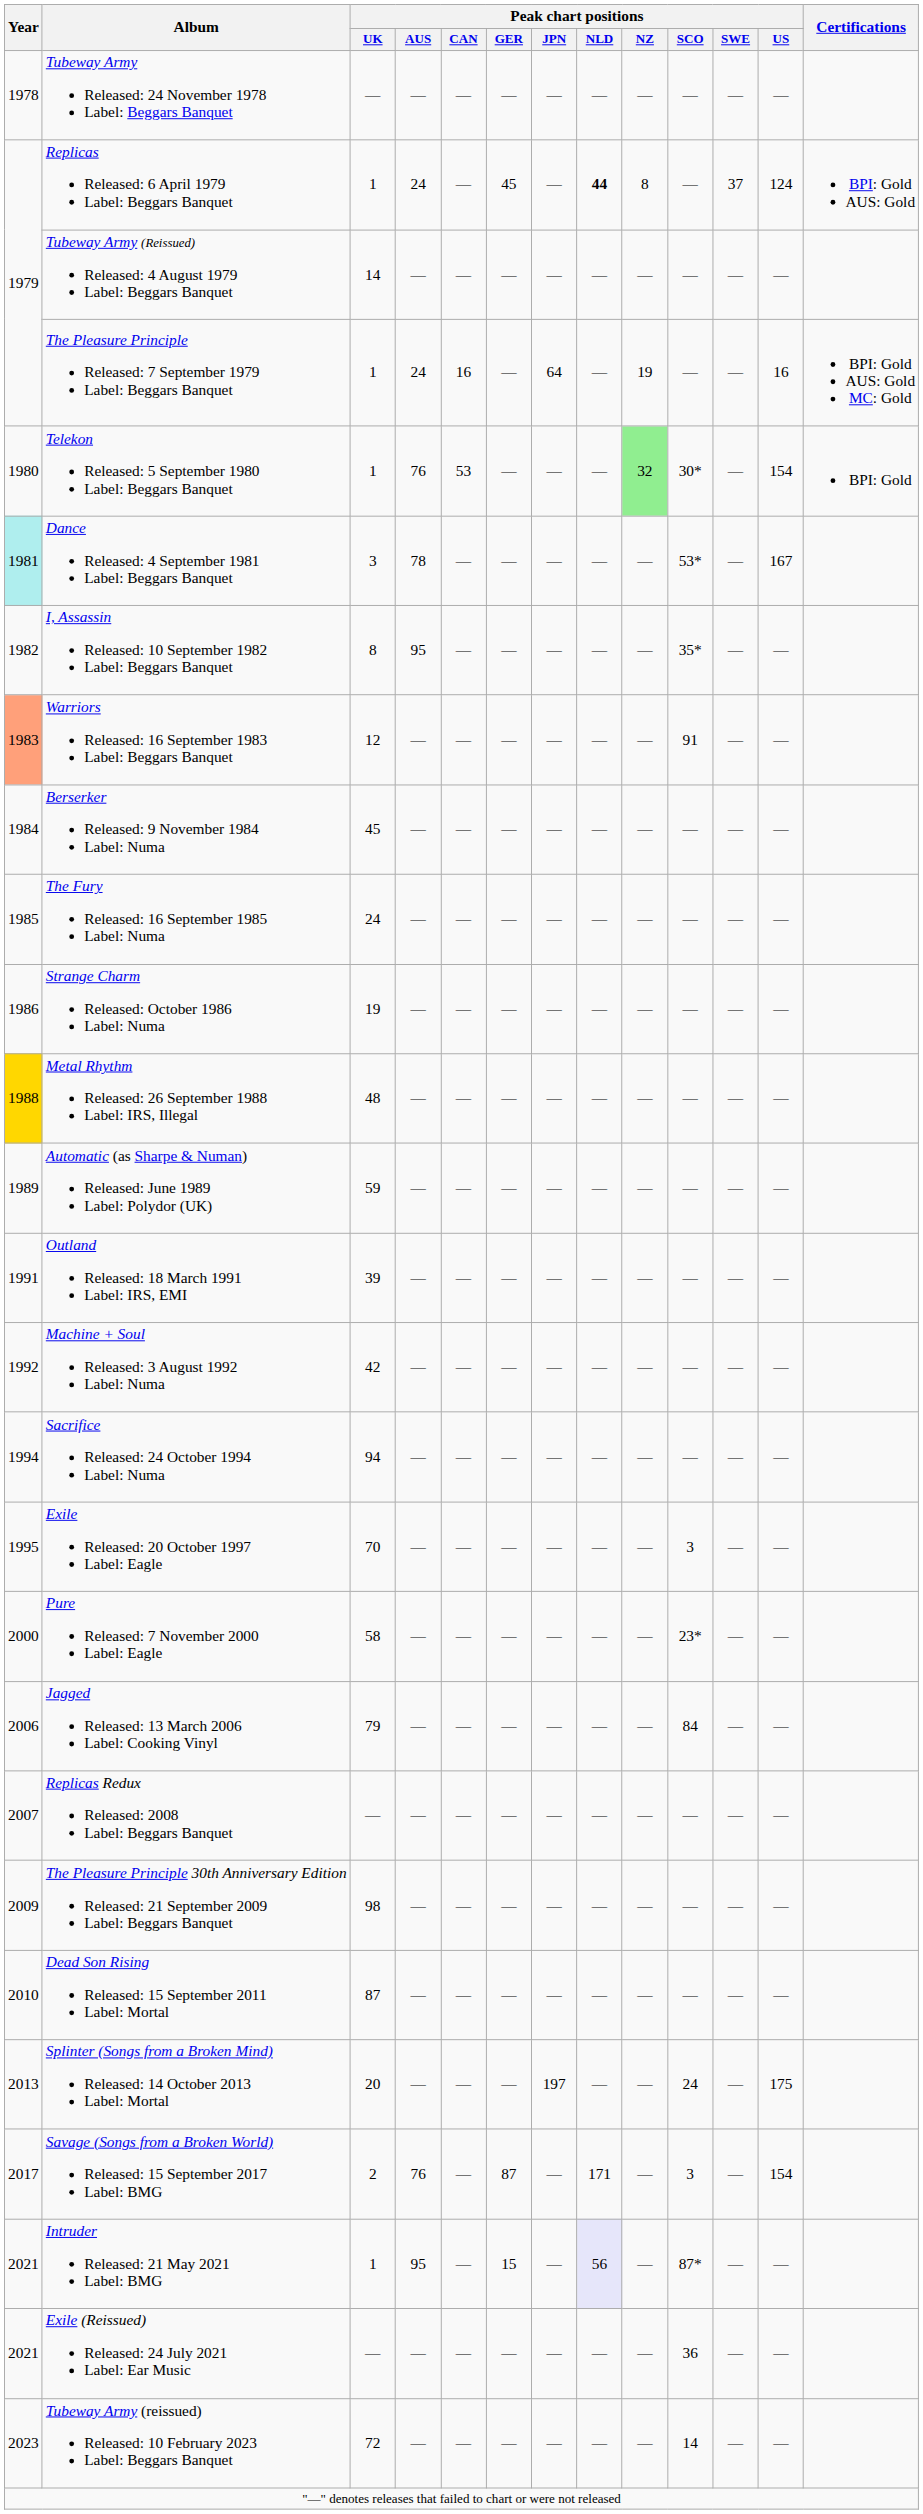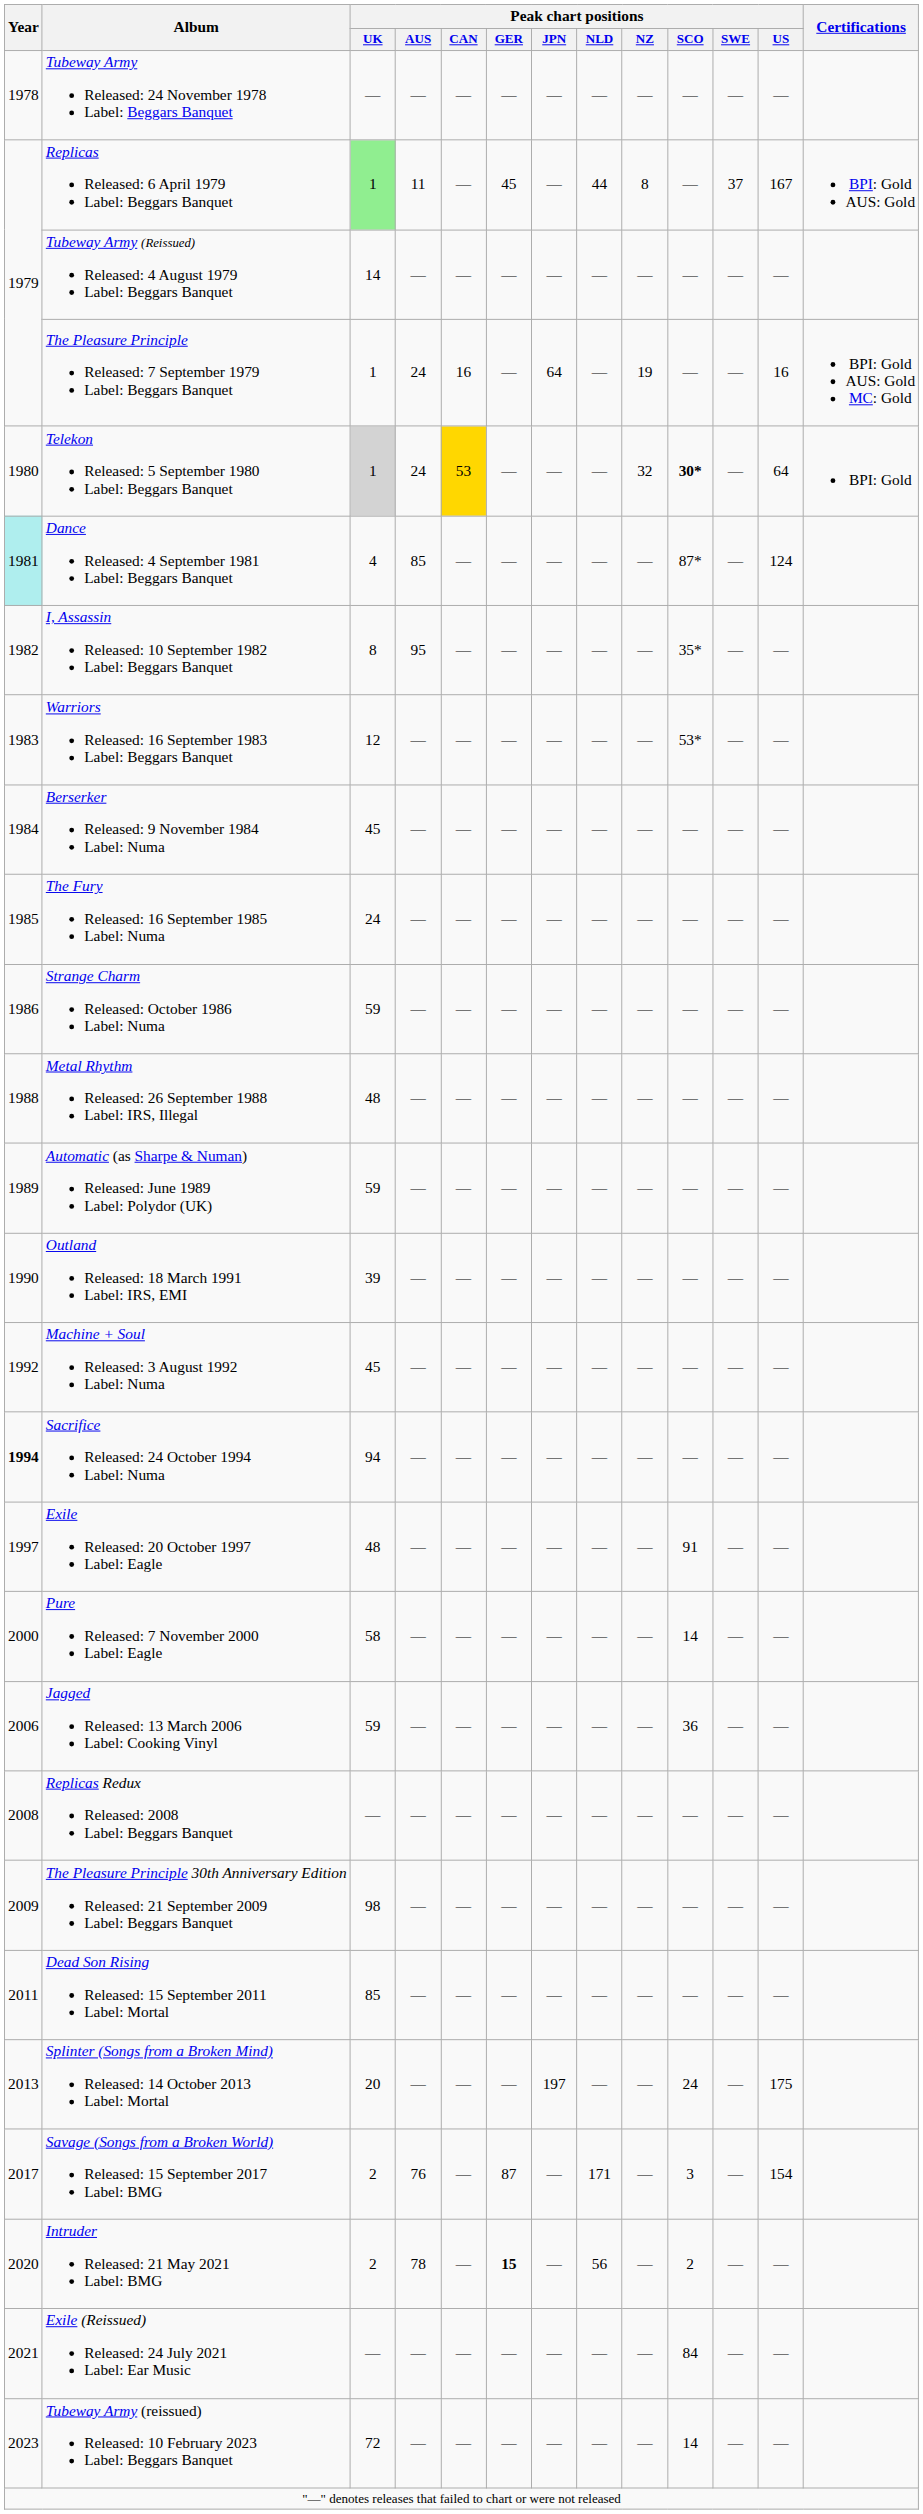 <table class="wikitable" style="text-align:center;">
 <tr>
 <th rowspan="2">Year</th>
 <th rowspan="2">Album</th>
 <th colspan="10">Peak chart positions</th>
 <th rowspan="2"><a href='#'>Certifications</a></th>
 </tr>
 <tr>
 <th style="width:3em;font-size:85%;"><a href='#'>UK</a><br></th>
 <th style="width:3em;font-size:85%;"><a href='#'>AUS</a><br></th>
 <th style="width:3em;font-size:85%;"><a href='#'>CAN</a><br></th>
 <th style="width:3em;font-size:85%;"><a href='#'>GER</a><br></th>
 <th style="width:3em;font-size:85%;"><a href='#'>JPN</a><br></th>
 <th style="width:3em;font-size:85%;"><a href='#'>NLD</a><br></th>
 <th style="width:3em;font-size:85%;"><a href='#'>NZ</a><br></th>
 <th style="width:3em;font-size:85%;"><a href='#'>SCO</a><br></th>
 <th style="width:3em;font-size:85%;"><a href='#'>SWE</a><br></th>
 <th style="width:3em;font-size:85%;"><a href='#'>US</a><br></th>
 </tr>
 <tr>
 <td>1978</td>
 <td align="left"><em><a href='#'>Tubeway Army</a></em><br><ul><li>Released: 24 November 1978</li><li>Label: <a href='#'>Beggars Banquet</a></li></ul></td>
 <td>—</td>
 <td>—</td>
 <td>—</td>
 <td>—</td>
 <td>—</td>
 <td>—</td>
 <td>—</td>
 <td>—</td>
 <td>—</td>
 <td>—</td>
 <td></td>
 </tr>
 <tr>
 <td rowspan="3">1979</td>
 <td align="left"><em><a href='#'>Replicas</a></em><br><ul><li>Released: 6 April 1979</li><li>Label: Beggars Banquet</li></ul></td>
-<td>1</td>
-<td>24</td>
+<td style="background: lightgreen;">1</td>
+<td>11</td>
 <td>—</td>
 <td>45</td>
 <td>—</td>
-<td><strong>44</strong></td>
+<td>44</td>
 <td>8</td>
 <td>—</td>
 <td>37</td>
-<td>124</td>
+<td>167</td>
 <td><br><ul><li><a href='#'>BPI</a>: Gold</li><li>AUS: Gold</li></ul></td>
 </tr>
 <tr>
 <td align="left"><em><a href='#'>Tubeway Army</a> <small>(Reissued)</small></em><br><ul><li>Released: 4 August 1979</li><li>Label: Beggars Banquet</li></ul></td>
 <td>14</td>
 <td>—</td>
 <td>—</td>
 <td>—</td>
 <td>—</td>
 <td>—</td>
 <td>—</td>
 <td>—</td>
 <td>—</td>
 <td>—</td>
 <td></td>
 </tr>
 <tr>
 <td align="left"><em><a href='#'>The Pleasure Principle</a></em><br><ul><li>Released: 7 September 1979</li><li>Label: Beggars Banquet</li></ul></td>
 <td>1</td>
 <td>24</td>
 <td>16</td>
 <td>—</td>
 <td>64</td>
 <td>—</td>
 <td>19</td>
 <td>—</td>
 <td>—</td>
 <td>16</td>
 <td><br><ul><li>BPI: Gold</li><li>AUS: Gold</li><li><a href='#'>MC</a>: Gold</li></ul></td>
 </tr>
 <tr>
 <td>1980</td>
 <td align="left"><em><a href='#'>Telekon</a></em><br><ul><li>Released: 5 September 1980</li><li>Label: Beggars Banquet</li></ul></td>
-<td>1</td>
-<td>76</td>
-<td>53</td>
+<td style="background: lightgrey;">1</td>
+<td>24</td>
+<td style="background: gold;">53</td>
 <td>—</td>
 <td>—</td>
 <td>—</td>
-<td style="background: lightgreen;">32</td>
-<td>30*</td>
+<td>32</td>
+<td><strong>30*</strong></td>
 <td>—</td>
-<td>154</td>
+<td>64</td>
 <td><br><ul><li>BPI: Gold</li></ul></td>
 </tr>
 <tr>
 <td style="background: paleturquoise;">1981</td>
 <td align="left"><em><a href='#'>Dance</a></em><br><ul><li>Released: 4 September 1981</li><li>Label: Beggars Banquet</li></ul></td>
-<td>3</td>
-<td>78</td>
+<td>4</td>
+<td>85</td>
 <td>—</td>
 <td>—</td>
 <td>—</td>
 <td>—</td>
 <td>—</td>
-<td>53*</td>
+<td>87*</td>
 <td>—</td>
-<td>167</td>
+<td>124</td>
 <td></td>
 </tr>
 <tr>
 <td>1982</td>
 <td align="left"><em><a href='#'>I, Assassin</a></em><br><ul><li>Released: 10 September 1982</li><li>Label: Beggars Banquet</li></ul></td>
 <td>8</td>
 <td>95</td>
 <td>—</td>
 <td>—</td>
 <td>—</td>
 <td>—</td>
 <td>—</td>
 <td>35*</td>
 <td>—</td>
 <td>—</td>
 <td></td>
 </tr>
 <tr>
-<td style="background: lightsalmon;">1983</td>
+<td>1983</td>
 <td align="left"><em><a href='#'>Warriors</a></em><br><ul><li>Released: 16 September 1983</li><li>Label: Beggars Banquet</li></ul></td>
 <td>12</td>
 <td>—</td>
 <td>—</td>
 <td>—</td>
 <td>—</td>
 <td>—</td>
 <td>—</td>
-<td>91</td>
+<td>53*</td>
 <td>—</td>
 <td>—</td>
 <td></td>
 </tr>
 <tr>
 <td>1984</td>
 <td align="left"><em><a href='#'>Berserker</a></em><br><ul><li>Released: 9 November 1984</li><li>Label: Numa</li></ul></td>
 <td>45</td>
 <td>—</td>
 <td>—</td>
 <td>—</td>
 <td>—</td>
 <td>—</td>
 <td>—</td>
 <td>—</td>
 <td>—</td>
 <td>—</td>
 <td></td>
 </tr>
 <tr>
 <td>1985</td>
 <td align="left"><em><a href='#'>The Fury</a></em><br><ul><li>Released: 16 September 1985</li><li>Label: Numa</li></ul></td>
 <td>24</td>
 <td>—</td>
 <td>—</td>
 <td>—</td>
 <td>—</td>
 <td>—</td>
 <td>—</td>
 <td>—</td>
 <td>—</td>
 <td>—</td>
 <td></td>
 </tr>
 <tr>
 <td>1986</td>
 <td align="left"><em><a href='#'>Strange Charm</a></em><br><ul><li>Released: October 1986</li><li>Label: Numa</li></ul></td>
-<td>19</td>
+<td>59</td>
 <td>—</td>
 <td>—</td>
 <td>—</td>
 <td>—</td>
 <td>—</td>
 <td>—</td>
 <td>—</td>
 <td>—</td>
 <td>—</td>
 <td></td>
 </tr>
 <tr>
-<td style="background: gold;">1988</td>
+<td>1988</td>
 <td align="left"><em><a href='#'>Metal Rhythm</a></em><br><ul><li>Released: 26 September 1988</li><li>Label: IRS, Illegal</li></ul></td>
 <td>48</td>
 <td>—</td>
 <td>—</td>
 <td>—</td>
 <td>—</td>
 <td>—</td>
 <td>—</td>
 <td>—</td>
 <td>—</td>
 <td>—</td>
 <td></td>
 </tr>
 <tr>
 <td>1989</td>
 <td align="left"><em><a href='#'>Automatic</a></em> (as <a href='#'>Sharpe & Numan</a>)<br><ul><li>Released: June 1989</li><li>Label: Polydor (UK)</li></ul></td>
 <td>59</td>
 <td>—</td>
 <td>—</td>
 <td>—</td>
 <td>—</td>
 <td>—</td>
 <td>—</td>
 <td>—</td>
 <td>—</td>
 <td>—</td>
 <td></td>
 </tr>
 <tr>
-<td>1991</td>
+<td>1990</td>
 <td align="left"><em><a href='#'>Outland</a></em><br><ul><li>Released: 18 March 1991</li><li>Label: IRS, EMI</li></ul></td>
 <td>39</td>
 <td>—</td>
 <td>—</td>
 <td>—</td>
 <td>—</td>
 <td>—</td>
 <td>—</td>
 <td>—</td>
 <td>—</td>
 <td>—</td>
 <td></td>
 </tr>
 <tr>
 <td>1992</td>
 <td align="left"><em><a href='#'>Machine + Soul</a></em><br><ul><li>Released: 3 August 1992</li><li>Label: Numa</li></ul></td>
-<td>42</td>
+<td>45</td>
 <td>—</td>
 <td>—</td>
 <td>—</td>
 <td>—</td>
 <td>—</td>
 <td>—</td>
 <td>—</td>
 <td>—</td>
 <td>—</td>
 <td></td>
 </tr>
 <tr>
-<td>1994</td>
+<td><strong>1994</strong></td>
 <td align="left"><em><a href='#'>Sacrifice</a></em><br><ul><li>Released: 24 October 1994</li><li>Label: Numa</li></ul></td>
 <td>94</td>
 <td>—</td>
 <td>—</td>
 <td>—</td>
 <td>—</td>
 <td>—</td>
 <td>—</td>
 <td>—</td>
 <td>—</td>
 <td>—</td>
 <td></td>
 </tr>
 <tr>
-<td>1995</td>
+<td>1997</td>
 <td align="left"><em><a href='#'>Exile</a></em><br><ul><li>Released: 20 October 1997</li><li>Label: Eagle</li></ul></td>
-<td>70</td>
+<td>48</td>
 <td>—</td>
 <td>—</td>
 <td>—</td>
 <td>—</td>
 <td>—</td>
 <td>—</td>
-<td>3</td>
+<td>91</td>
 <td>—</td>
 <td>—</td>
 <td></td>
 </tr>
 <tr>
 <td>2000</td>
 <td align="left"><em><a href='#'>Pure</a></em><br><ul><li>Released: 7 November 2000</li><li>Label: Eagle</li></ul></td>
 <td>58</td>
 <td>—</td>
 <td>—</td>
 <td>—</td>
 <td>—</td>
 <td>—</td>
 <td>—</td>
-<td>23*</td>
+<td>14</td>
 <td>—</td>
 <td>—</td>
 <td></td>
 </tr>
 <tr>
 <td>2006</td>
 <td align="left"><em><a href='#'>Jagged</a></em><br><ul><li>Released: 13 March 2006</li><li>Label: Cooking Vinyl</li></ul></td>
-<td>79</td>
+<td>59</td>
 <td>—</td>
 <td>—</td>
 <td>—</td>
 <td>—</td>
 <td>—</td>
 <td>—</td>
-<td>84</td>
+<td>36</td>
 <td>—</td>
 <td>—</td>
 <td></td>
 </tr>
 <tr>
-<td>2007</td>
+<td>2008</td>
 <td align="left"><em><a href='#'>Replicas</a> Redux</em><br><ul><li>Released: 2008</li><li>Label: Beggars Banquet</li></ul></td>
 <td>—</td>
 <td>—</td>
 <td>—</td>
 <td>—</td>
 <td>—</td>
 <td>—</td>
 <td>—</td>
 <td>—</td>
 <td>—</td>
 <td>—</td>
 <td></td>
 </tr>
 <tr>
 <td>2009</td>
 <td align="left"><em><a href='#'>The Pleasure Principle</a> 30th Anniversary Edition</em><br><ul><li>Released: 21 September 2009</li><li>Label: Beggars Banquet</li></ul></td>
 <td>98</td>
 <td>—</td>
 <td>—</td>
 <td>—</td>
 <td>—</td>
 <td>—</td>
 <td>—</td>
 <td>—</td>
 <td>—</td>
 <td>—</td>
 <td></td>
 </tr>
 <tr>
-<td>2010</td>
+<td>2011</td>
 <td align="left"><em><a href='#'>Dead Son Rising</a></em><br><ul><li>Released: 15 September 2011</li><li>Label: Mortal</li></ul></td>
-<td>87</td>
+<td>85</td>
 <td>—</td>
 <td>—</td>
 <td>—</td>
 <td>—</td>
 <td>—</td>
 <td>—</td>
 <td>—</td>
 <td>—</td>
 <td>—</td>
 <td></td>
 </tr>
 <tr>
 <td>2013</td>
 <td align="left"><em><a href='#'>Splinter (Songs from a Broken Mind)</a></em><br><ul><li>Released: 14 October 2013</li><li>Label: Mortal</li></ul></td>
 <td>20</td>
 <td>—</td>
 <td>—</td>
 <td>—</td>
 <td>197</td>
 <td>—</td>
 <td>—</td>
 <td>24</td>
 <td>—</td>
 <td>175</td>
 <td></td>
 </tr>
 <tr>
 <td>2017</td>
 <td align="left"><em><a href='#'>Savage (Songs from a Broken World)</a></em><br><ul><li>Released: 15 September 2017</li><li>Label: BMG</li></ul></td>
 <td>2</td>
 <td>76</td>
 <td>—</td>
 <td>87</td>
 <td>—</td>
 <td>171</td>
 <td>—</td>
 <td>3</td>
 <td>—</td>
 <td>154</td>
 <td></td>
 </tr>
 <tr>
-<td>2021</td>
+<td>2020</td>
 <td align="left"><em><a href='#'>Intruder</a></em><br><ul><li>Released: 21 May 2021</li><li>Label: BMG</li></ul></td>
-<td>1</td>
-<td>95</td>
+<td>2</td>
+<td>78</td>
 <td>—</td>
-<td>15</td>
+<td><strong>15</strong></td>
 <td>—</td>
-<td style="background: lavender;">56</td>
+<td>56</td>
 <td>—</td>
-<td>87*</td>
+<td>2</td>
 <td>—</td>
 <td>—</td>
 <td></td>
 </tr>
 <tr>
 <td>2021</td>
 <td align="left"><em><a href='#'>Exile</a> (Reissued)</em><br><ul><li>Released: 24 July 2021</li><li>Label: Ear Music</li></ul></td>
 <td>—</td>
 <td>—</td>
 <td>—</td>
 <td>—</td>
 <td>—</td>
 <td>—</td>
 <td>—</td>
-<td>36</td>
+<td>84</td>
 <td>—</td>
 <td>—</td>
 <td></td>
 </tr>
 <tr>
 <td>2023</td>
 <td align="left"><em><a href='#'>Tubeway Army</a></em> (reissued)<br><ul><li>Released: 10 February 2023</li><li>Label: Beggars Banquet</li></ul></td>
 <td>72</td>
 <td>—</td>
 <td>—</td>
 <td>—</td>
 <td>—</td>
 <td>—</td>
 <td>—</td>
 <td>14</td>
 <td>—</td>
 <td>—</td>
 <td></td>
 </tr>
 <tr>
 <td colspan="20" style="font-size:85%">"—" denotes releases that failed to chart or were not released</td>
 </tr>
 </table>
